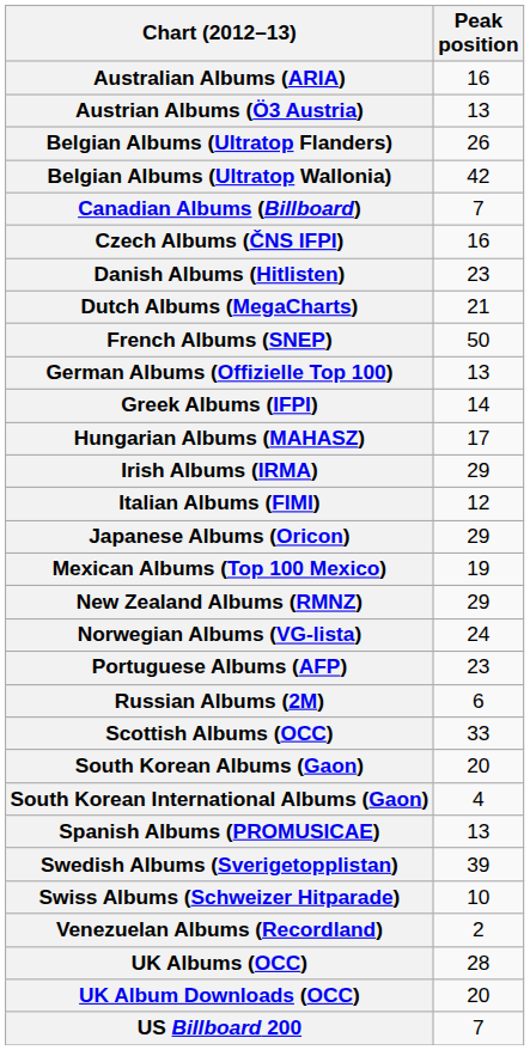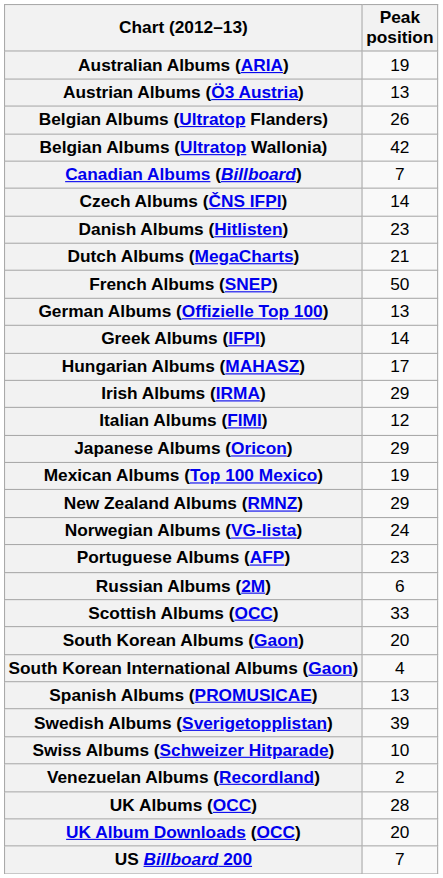 <table class="wikitable sortable plainrowheaders" style="text-align:center">
 <tr>
 <th scope="col">Chart (2012–13)</th>
 <th scope="col">Peak<br>position</th>
 </tr>
 <tr>
 <th scope="row">Australian Albums (<a href='#'>ARIA</a>)</th>
-<td align="center">16</td>
+<td align="center">19</td>
 </tr>
 <tr>
 <th scope="row">Austrian Albums (<a href='#'>Ö3 Austria</a>)</th>
 <td align="center">13</td>
 </tr>
 <tr>
 <th scope="row">Belgian Albums (<a href='#'>Ultratop</a> Flanders)</th>
 <td align="center">26</td>
 </tr>
 <tr>
 <th scope="row">Belgian Albums (<a href='#'>Ultratop</a> Wallonia)</th>
 <td align="center">42</td>
 </tr>
 <tr>
 <th scope="row"><a href='#'>Canadian Albums</a> (<em><a href='#'>Billboard</a></em>)</th>
 <td align="center">7</td>
 </tr>
 <tr>
 <th scope="row">Czech Albums (<a href='#'>ČNS IFPI</a>)</th>
-<td align="center">16</td>
+<td align="center">14</td>
 </tr>
 <tr>
 <th scope="row">Danish Albums (<a href='#'>Hitlisten</a>)</th>
 <td align="center">23</td>
 </tr>
 <tr>
 <th scope="row">Dutch Albums (<a href='#'>MegaCharts</a>)</th>
 <td align="center">21</td>
 </tr>
 <tr>
 <th scope="row">French Albums (<a href='#'>SNEP</a>)</th>
 <td align="center">50</td>
 </tr>
 <tr>
 <th scope="row">German Albums (<a href='#'>Offizielle Top 100</a>)</th>
 <td align="center">13</td>
 </tr>
 <tr>
 <th scope="row">Greek Albums (<a href='#'>IFPI</a>)</th>
 <td align="center">14</td>
 </tr>
 <tr>
 <th scope="row">Hungarian Albums (<a href='#'>MAHASZ</a>)</th>
 <td align="center">17</td>
 </tr>
 <tr>
 <th scope="row">Irish Albums (<a href='#'>IRMA</a>)</th>
 <td align="center">29</td>
 </tr>
 <tr>
 <th scope="row">Italian Albums (<a href='#'>FIMI</a>)</th>
 <td align="center">12</td>
 </tr>
 <tr>
 <th scope="row">Japanese Albums (<a href='#'>Oricon</a>)</th>
 <td align="center">29</td>
 </tr>
 <tr>
 <th scope="row">Mexican Albums (<a href='#'>Top 100 Mexico</a>)</th>
 <td align="center">19</td>
 </tr>
 <tr>
 <th scope="row">New Zealand Albums (<a href='#'>RMNZ</a>)</th>
 <td align="center">29</td>
 </tr>
 <tr>
 <th scope="row">Norwegian Albums (<a href='#'>VG-lista</a>)</th>
 <td align="center">24</td>
 </tr>
 <tr>
 <th scope="row">Portuguese Albums (<a href='#'>AFP</a>)</th>
 <td align="center">23</td>
 </tr>
 <tr>
 <th scope="row">Russian Albums (<a href='#'>2M</a>)</th>
 <td align="center">6</td>
 </tr>
 <tr>
 <th scope="row">Scottish Albums (<a href='#'>OCC</a>)</th>
 <td align="center">33</td>
 </tr>
 <tr>
 <th scope="row">South Korean Albums (<a href='#'>Gaon</a>)</th>
 <td align="center">20</td>
 </tr>
 <tr>
 <th scope="row">South Korean International Albums (<a href='#'>Gaon</a>)</th>
 <td align="center">4</td>
 </tr>
 <tr>
 <th scope="row">Spanish Albums (<a href='#'>PROMUSICAE</a>)</th>
 <td align="center">13</td>
 </tr>
 <tr>
 <th scope="row">Swedish Albums (<a href='#'>Sverigetopplistan</a>)</th>
 <td align="center">39</td>
 </tr>
 <tr>
 <th scope="row">Swiss Albums (<a href='#'>Schweizer Hitparade</a>)</th>
 <td align="center">10</td>
 </tr>
 <tr>
 <th scope="row">Venezuelan Albums (<a href='#'>Recordland</a>)</th>
 <td align="center">2</td>
 </tr>
 <tr>
 <th scope="row">UK Albums (<a href='#'>OCC</a>)</th>
 <td align="center">28</td>
 </tr>
 <tr>
 <th scope="row"><a href='#'>UK Album Downloads</a> (<a href='#'>OCC</a>)</th>
 <td>20</td>
 </tr>
 <tr>
 <th scope="row">US <a href='#'><em>Billboard</em> 200</a></th>
 <td align="center">7</td>
 </tr>
 </table>
